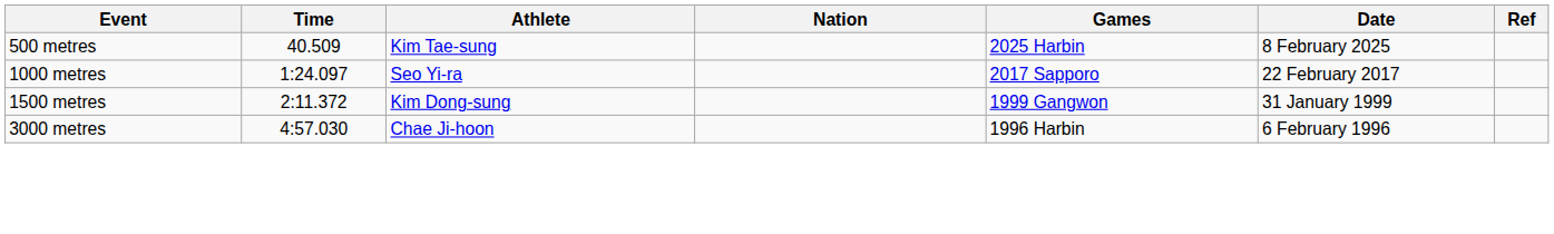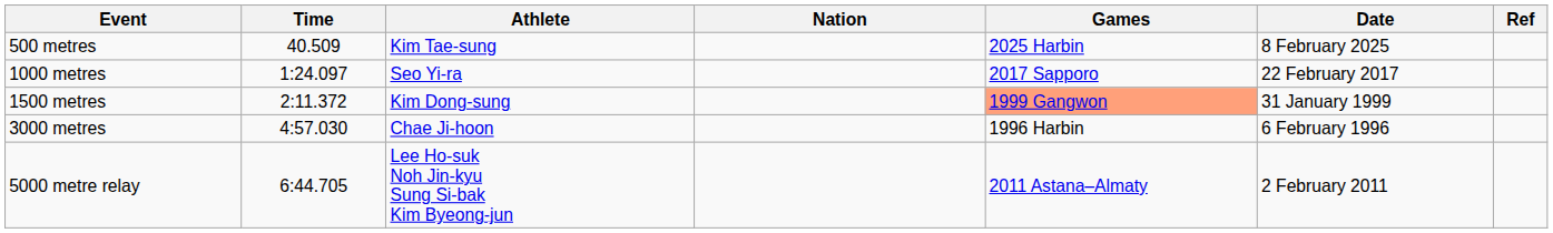 <table class="wikitable" style="font-size:95%; width: 85%;">
 <tr>
 <th width=13%>Event</th>
 <th width=8%>Time</th>
 <th width=17%>Athlete</th>
 <th width=16%>Nation</th>
 <th width=15%>Games</th>
 <th width=13%>Date</th>
 <th width=3%>Ref</th>
 </tr>
 <tr>
 <td>500 metres</td>
 <td align="center">40.509</td>
 <td><a href='#'>Kim Tae-sung</a></td>
 <td></td>
 <td><a href='#'>2025 Harbin</a></td>
 <td>8 February 2025</td>
 <td></td>
 </tr>
 <tr>
 <td>1000 metres</td>
 <td align="center">1:24.097</td>
 <td><a href='#'>Seo Yi-ra</a></td>
 <td></td>
 <td><a href='#'>2017 Sapporo</a></td>
 <td>22 February 2017</td>
 <td></td>
 </tr>
 <tr>
 <td>1500 metres</td>
 <td align="center">2:11.372</td>
 <td><a href='#'>Kim Dong-sung</a></td>
 <td></td>
-<td><a href='#'>1999 Gangwon</a></td>
+<td style="background: lightsalmon;"><a href='#'>1999 Gangwon</a></td>
 <td>31 January 1999</td>
 <td></td>
 </tr>
 <tr>
 <td>3000 metres</td>
 <td align="center">4:57.030</td>
 <td><a href='#'>Chae Ji-hoon</a></td>
 <td></td>
 <td>1996 Harbin</td>
 <td>6 February 1996</td>
 <td></td>
 </tr>
+<tr>
+<td>5000 metre relay</td>
+<td align="center">6:44.705</td>
+<td><a href='#'>Lee Ho-suk</a><br><a href='#'>Noh Jin-kyu</a><br><a href='#'>Sung Si-bak</a><br><a href='#'>Kim Byeong-jun</a></td>
+<td></td>
+<td><a href='#'>2011 Astana–Almaty</a></td>
+<td>2 February 2011</td>
+<td></td>
+</tr>
 </table>
